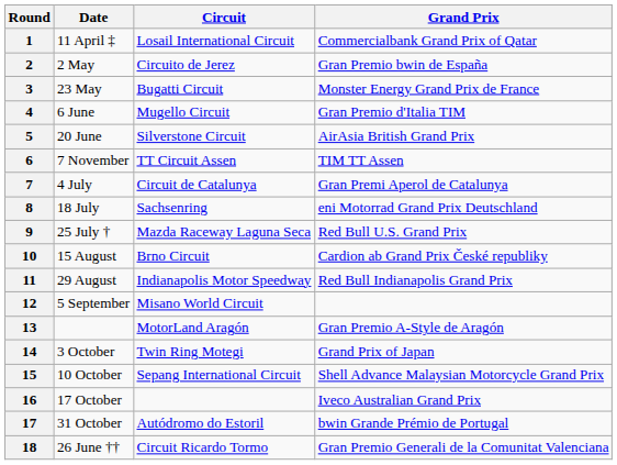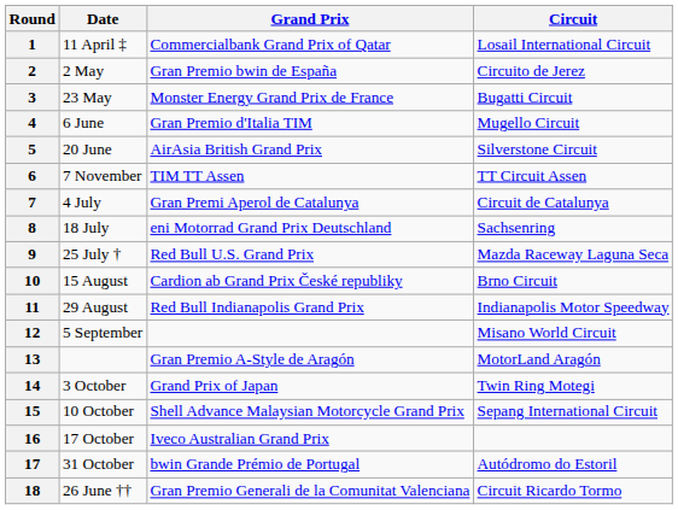 <table class="wikitable" style="font-size: 85%;">
 <tr>
 <th>Round</th>
 <th>Date</th>
+<th><a href='#'>Grand Prix</a></th>
 <th><a href='#'>Circuit</a></th>
-<th><a href='#'>Grand Prix</a></th>
 </tr>
 <tr>
 <th>1</th>
 <td>11 April ‡</td>
+<td> <a href='#'>Commercialbank Grand Prix of Qatar</a></td>
 <td><a href='#'>Losail International Circuit</a></td>
-<td> <a href='#'>Commercialbank Grand Prix of Qatar</a></td>
 </tr>
 <tr>
 <th>2</th>
 <td>2 May</td>
+<td> <a href='#'>Gran Premio bwin de España</a></td>
 <td><a href='#'>Circuito de Jerez</a></td>
-<td> <a href='#'>Gran Premio bwin de España</a></td>
 </tr>
 <tr>
 <th>3</th>
 <td>23 May</td>
+<td> <a href='#'>Monster Energy Grand Prix de France</a></td>
 <td><a href='#'>Bugatti Circuit</a></td>
-<td> <a href='#'>Monster Energy Grand Prix de France</a></td>
 </tr>
 <tr>
 <th>4</th>
 <td>6 June</td>
+<td> <a href='#'>Gran Premio d'Italia TIM</a></td>
 <td><a href='#'>Mugello Circuit</a></td>
-<td> <a href='#'>Gran Premio d'Italia TIM</a></td>
 </tr>
 <tr>
 <th>5</th>
 <td>20 June</td>
+<td> <a href='#'>AirAsia British Grand Prix</a></td>
 <td><a href='#'>Silverstone Circuit</a></td>
-<td> <a href='#'>AirAsia British Grand Prix</a></td>
 </tr>
 <tr>
 <th>6</th>
 <td>7 November</td>
+<td> <a href='#'>TIM TT Assen</a></td>
 <td><a href='#'>TT Circuit Assen</a></td>
-<td> <a href='#'>TIM TT Assen</a></td>
 </tr>
 <tr>
 <th>7</th>
 <td>4 July</td>
+<td> <a href='#'>Gran Premi Aperol de Catalunya</a></td>
 <td><a href='#'>Circuit de Catalunya</a></td>
-<td> <a href='#'>Gran Premi Aperol de Catalunya</a></td>
 </tr>
 <tr>
 <th>8</th>
 <td>18 July</td>
+<td> <a href='#'>eni Motorrad Grand Prix Deutschland</a></td>
 <td><a href='#'>Sachsenring</a></td>
-<td> <a href='#'>eni Motorrad Grand Prix Deutschland</a></td>
 </tr>
 <tr>
 <th>9</th>
 <td>25 July †</td>
+<td> <a href='#'>Red Bull U.S. Grand Prix</a></td>
 <td><a href='#'>Mazda Raceway Laguna Seca</a></td>
-<td> <a href='#'>Red Bull U.S. Grand Prix</a></td>
 </tr>
 <tr>
 <th>10</th>
 <td>15 August</td>
+<td> <a href='#'>Cardion ab Grand Prix České republiky</a></td>
 <td><a href='#'>Brno Circuit</a></td>
-<td> <a href='#'>Cardion ab Grand Prix České republiky</a></td>
 </tr>
 <tr>
 <th>11</th>
 <td>29 August</td>
+<td> <a href='#'>Red Bull Indianapolis Grand Prix</a></td>
 <td><a href='#'>Indianapolis Motor Speedway</a></td>
-<td> <a href='#'>Red Bull Indianapolis Grand Prix</a></td>
 </tr>
 <tr>
 <th>12</th>
 <td>5 September</td>
+<td></td>
 <td><a href='#'>Misano World Circuit</a></td>
-<td></td>
 </tr>
 <tr>
 <th>13</th>
 <td></td>
+<td> <a href='#'>Gran Premio A-Style de Aragón</a></td>
 <td><a href='#'>MotorLand Aragón</a></td>
-<td> <a href='#'>Gran Premio A-Style de Aragón</a></td>
 </tr>
 <tr>
 <th>14</th>
 <td>3 October</td>
+<td> <a href='#'>Grand Prix of Japan</a></td>
 <td><a href='#'>Twin Ring Motegi</a></td>
-<td> <a href='#'>Grand Prix of Japan</a></td>
 </tr>
 <tr>
 <th>15</th>
 <td>10 October</td>
+<td> <a href='#'>Shell Advance Malaysian Motorcycle Grand Prix</a></td>
 <td><a href='#'>Sepang International Circuit</a></td>
-<td> <a href='#'>Shell Advance Malaysian Motorcycle Grand Prix</a></td>
 </tr>
 <tr>
 <th>16</th>
 <td>17 October</td>
+<td> <a href='#'>Iveco Australian Grand Prix</a></td>
 <td></td>
-<td> <a href='#'>Iveco Australian Grand Prix</a></td>
 </tr>
 <tr>
 <th>17</th>
 <td>31 October</td>
+<td> <a href='#'>bwin Grande Prémio de Portugal</a></td>
 <td><a href='#'>Autódromo do Estoril</a></td>
-<td> <a href='#'>bwin Grande Prémio de Portugal</a></td>
 </tr>
 <tr>
 <th>18</th>
 <td>26 June ††</td>
+<td> <a href='#'>Gran Premio Generali de la Comunitat Valenciana</a></td>
 <td><a href='#'>Circuit Ricardo Tormo</a></td>
-<td> <a href='#'>Gran Premio Generali de la Comunitat Valenciana</a></td>
 </tr>
 </table>
